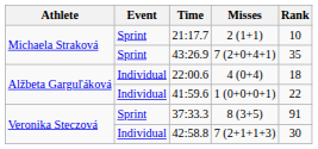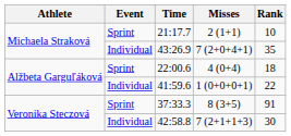 <table class="wikitable" style="font-size:90%">
 <tr>
 <th>Athlete</th>
 <th>Event</th>
 <th>Time</th>
 <th>Misses</th>
 <th>Rank</th>
 </tr>
 <tr align=center>
 <td align=left rowspan=2><a href='#'>Michaela Straková</a></td>
 <td align=left><a href='#'>Sprint</a></td>
 <td>21:17.7</td>
 <td>2 (1+1)</td>
 <td>10</td>
 </tr>
 <tr align=center>
-<td align=left><a href='#'>Sprint</a></td>
+<td align=left><a href='#'>Individual</a></td>
 <td>43:26.9</td>
 <td>7 (2+0+4+1)</td>
 <td>35</td>
 </tr>
 <tr align=center>
 <td align=left rowspan=2><a href='#'>Alžbeta Garguľáková</a></td>
-<td align=left><a href='#'>Individual</a></td>
+<td align=left><a href='#'>Sprint</a></td>
 <td>22:00.6</td>
 <td>4 (0+4)</td>
 <td>18</td>
 </tr>
 <tr align=center>
 <td align=left><a href='#'>Individual</a></td>
 <td>41:59.6</td>
 <td>1 (0+0+0+1)</td>
 <td>22</td>
 </tr>
 <tr align=center>
 <td align=left rowspan=2><a href='#'>Veronika Steczová</a></td>
 <td align=left><a href='#'>Sprint</a></td>
 <td>37:33.3</td>
 <td>8 (3+5)</td>
 <td>91</td>
 </tr>
 <tr align=center>
 <td align=left><a href='#'>Individual</a></td>
 <td>42:58.8</td>
 <td>7 (2+1+1+3)</td>
 <td>30</td>
 </tr>
 </table>
